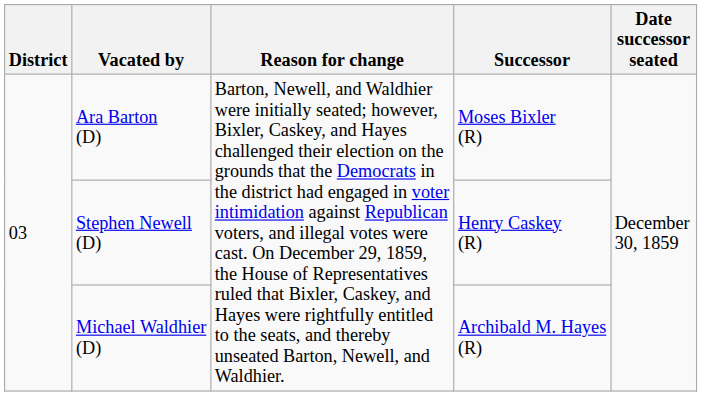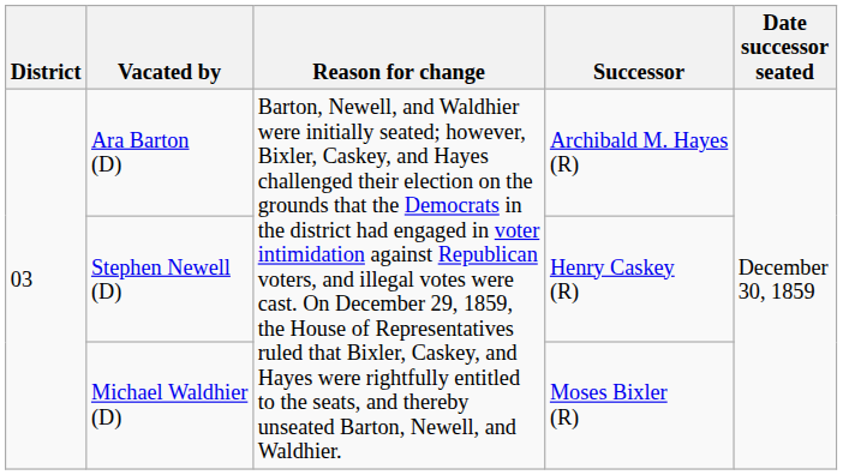 <table class="wikitable sortable">
 <tr style="vertical-align:bottom;">
 <th>District</th>
 <th>Vacated by</th>
 <th>Reason for change</th>
 <th>Successor</th>
 <th>Date successor<br>seated</th>
 </tr>
 <tr>
 <td rowspan="3">03</td>
 <td nowrap ><a href='#'>Ara Barton</a><br>(D)</td>
 <td rowspan="3">Barton, Newell, and Waldhier were initially seated; however, Bixler, Caskey, and Hayes challenged their election on the grounds that the <a href='#'>Democrats</a> in the district had engaged in <a href='#'>voter intimidation</a> against <a href='#'>Republican</a> voters, and illegal votes were cast. On December 29, 1859, the House of Representatives ruled that Bixler, Caskey, and Hayes were rightfully entitled to the seats, and thereby unseated Barton, Newell, and Waldhier.</td>
-<td nowrap ><a href='#'>Moses Bixler</a><br>(R)</td>
+<td nowrap ><a href='#'>Archibald M. Hayes</a><br>(R)</td>
 <td rowspan="3">December 30, 1859</td>
 </tr>
 <tr>
 <td nowrap ><a href='#'>Stephen Newell</a><br>(D)</td>
 <td nowrap ><a href='#'>Henry Caskey</a><br>(R)</td>
 </tr>
 <tr>
 <td nowrap ><a href='#'>Michael Waldhier</a><br>(D)</td>
-<td nowrap ><a href='#'>Archibald M. Hayes</a><br>(R)</td>
+<td nowrap ><a href='#'>Moses Bixler</a><br>(R)</td>
 </tr>
 </table>
